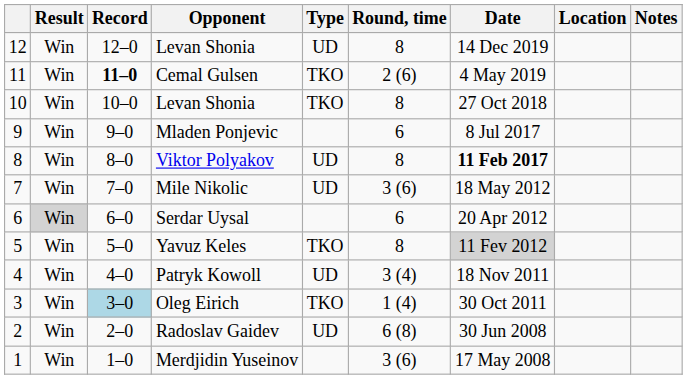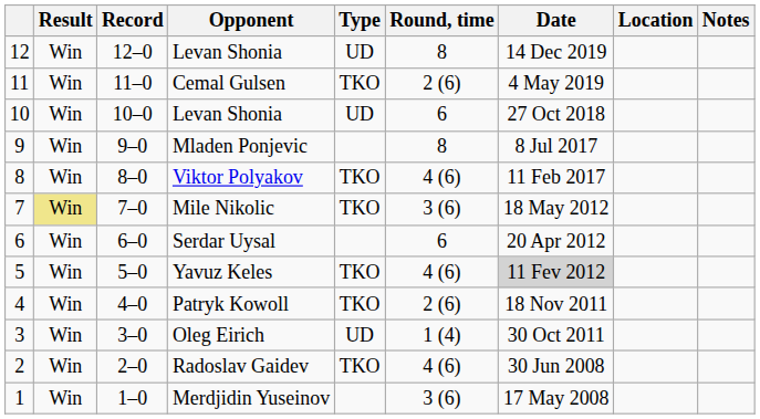 <table class="wikitable" style="text-align:center">
 <tr>
 <th></th>
 <th>Result</th>
 <th>Record</th>
 <th>Opponent</th>
 <th>Type</th>
 <th>Round, time</th>
 <th>Date</th>
 <th>Location</th>
 <th>Notes</th>
 </tr>
 <tr>
 <td>12</td>
 <td>Win</td>
 <td>12–0</td>
 <td style="text-align:left;">Levan Shonia</td>
 <td>UD</td>
 <td>8</td>
 <td>14 Dec 2019</td>
 <td style="text-align:left;"></td>
 <td></td>
 </tr>
 <tr>
 <td>11</td>
 <td>Win</td>
-<td><strong>11–0</strong></td>
+<td>11–0</td>
 <td style="text-align:left;">Cemal Gulsen</td>
 <td>TKO</td>
 <td>2 (6)</td>
 <td>4 May 2019</td>
 <td style="text-align:left;"></td>
 <td></td>
 </tr>
 <tr>
 <td>10</td>
 <td>Win</td>
 <td>10–0</td>
 <td style="text-align:left;">Levan Shonia</td>
-<td>TKO</td>
-<td>8</td>
+<td>UD</td>
+<td>6</td>
 <td>27 Oct 2018</td>
 <td style="text-align:left;"></td>
 <td></td>
 </tr>
 <tr>
 <td>9</td>
 <td>Win</td>
 <td>9–0</td>
 <td style="text-align:left;">Mladen Ponjevic</td>
 <td></td>
-<td>6</td>
+<td>8</td>
 <td>8 Jul 2017</td>
 <td style="text-align:left;"></td>
 <td></td>
 </tr>
 <tr>
 <td>8</td>
 <td>Win</td>
 <td>8–0</td>
 <td style="text-align:left;"><a href='#'>Viktor Polyakov</a></td>
-<td>UD</td>
-<td>8</td>
-<td><strong>11 Feb 2017</strong></td>
+<td>TKO</td>
+<td>4 (6)</td>
+<td>11 Feb 2017</td>
 <td style="text-align:left;"></td>
 </tr>
 <tr>
 <td>7</td>
-<td>Win</td>
+<td style="background: khaki;">Win</td>
 <td>7–0</td>
 <td style="text-align:left;">Mile Nikolic</td>
-<td>UD</td>
+<td>TKO</td>
 <td>3 (6)</td>
 <td>18 May 2012</td>
 <td style="text-align:left;"></td>
 <td></td>
 </tr>
 <tr>
 <td>6</td>
-<td style="background: lightgrey;">Win</td>
+<td>Win</td>
 <td>6–0</td>
 <td style="text-align:left;">Serdar Uysal</td>
 <td></td>
 <td>6</td>
 <td>20 Apr 2012</td>
 <td style="text-align:left;"></td>
 <td></td>
 </tr>
 <tr>
 <td>5</td>
 <td>Win</td>
 <td>5–0</td>
 <td style="text-align:left;">Yavuz Keles</td>
 <td>TKO</td>
-<td>8</td>
+<td>4 (6)</td>
 <td style="background: lightgrey;">11 Fev 2012</td>
 <td style="text-align:left;"></td>
 <td></td>
 </tr>
 <tr>
 <td>4</td>
 <td>Win</td>
 <td>4–0</td>
 <td style="text-align:left;">Patryk Kowoll</td>
-<td>UD</td>
-<td>3 (4)</td>
+<td>TKO</td>
+<td>2 (6)</td>
 <td>18 Nov 2011</td>
 <td style="text-align:left;"></td>
 <td></td>
 </tr>
 <tr>
 <td>3</td>
 <td>Win</td>
-<td style="background: lightblue;">3–0</td>
+<td>3–0</td>
 <td style="text-align:left;">Oleg Eirich</td>
-<td>TKO</td>
+<td>UD</td>
 <td>1 (4)</td>
 <td>30 Oct 2011</td>
 <td style="text-align:left;"></td>
 <td></td>
 </tr>
 <tr>
 <td>2</td>
 <td>Win</td>
 <td>2–0</td>
 <td style="text-align:left;">Radoslav Gaidev</td>
-<td>UD</td>
-<td>6 (8)</td>
+<td>TKO</td>
+<td>4 (6)</td>
 <td>30 Jun 2008</td>
 <td style="text-align:left;"></td>
 <td></td>
 </tr>
 <tr>
 <td>1</td>
 <td>Win</td>
 <td>1–0</td>
 <td style="text-align:left;">Merdjidin Yuseinov</td>
 <td></td>
 <td>3 (6)</td>
 <td>17 May 2008</td>
 <td style="text-align:left;"></td>
 <td></td>
 </tr>
 </table>
